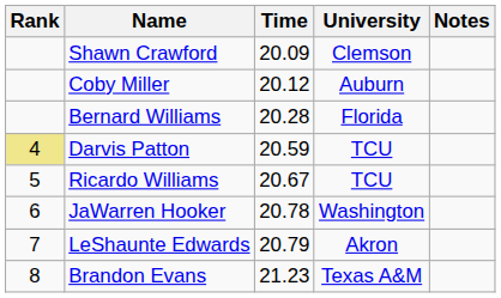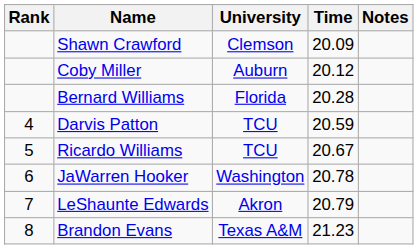 <table class="wikitable sortable" style="text-align:center">
 <tr>
 <th>Rank</th>
 <th>Name</th>
+<th>University</th>
 <th>Time</th>
-<th>University</th>
 <th>Notes</th>
 </tr>
 <tr>
 <td></td>
 <td align=left><a href='#'>Shawn Crawford</a></td>
+<td><a href='#'>Clemson</a></td>
 <td>20.09</td>
-<td><a href='#'>Clemson</a></td>
 <td></td>
 </tr>
 <tr>
 <td></td>
 <td align=left><a href='#'>Coby Miller</a></td>
+<td><a href='#'>Auburn</a></td>
 <td>20.12</td>
-<td><a href='#'>Auburn</a></td>
 <td></td>
 </tr>
 <tr>
 <td></td>
 <td align=left><a href='#'>Bernard Williams</a></td>
+<td><a href='#'>Florida</a></td>
 <td>20.28</td>
-<td><a href='#'>Florida</a></td>
 <td></td>
 </tr>
 <tr>
-<td style="background: khaki;">4</td>
+<td>4</td>
 <td align=left><a href='#'>Darvis Patton</a></td>
+<td><a href='#'>TCU</a></td>
 <td>20.59</td>
-<td><a href='#'>TCU</a></td>
 <td></td>
 </tr>
 <tr>
 <td>5</td>
 <td align=left><a href='#'>Ricardo Williams</a></td>
+<td><a href='#'>TCU</a></td>
 <td>20.67</td>
-<td><a href='#'>TCU</a></td>
 <td></td>
 </tr>
 <tr>
 <td>6</td>
 <td align=left><a href='#'>JaWarren Hooker</a></td>
+<td><a href='#'>Washington</a></td>
 <td>20.78</td>
-<td><a href='#'>Washington</a></td>
 <td></td>
 </tr>
 <tr>
 <td>7</td>
 <td align=left><a href='#'>LeShaunte Edwards</a></td>
+<td><a href='#'>Akron</a></td>
 <td>20.79</td>
-<td><a href='#'>Akron</a></td>
 <td></td>
 </tr>
 <tr>
 <td>8</td>
 <td align=left><a href='#'>Brandon Evans</a></td>
+<td><a href='#'>Texas A&M</a></td>
 <td>21.23</td>
-<td><a href='#'>Texas A&M</a></td>
 <td></td>
 </tr>
 </table>
